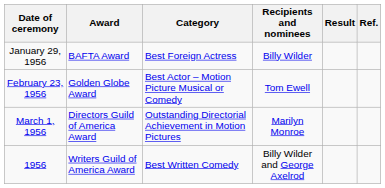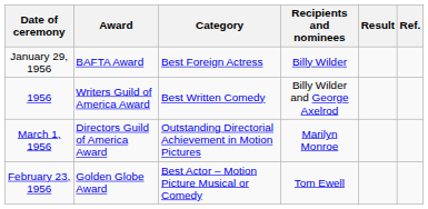 <table class="wikitable">
 <tr>
 <th style="text-align:center; width:170px;">Date of ceremony</th>
 <th style="text-align:center; width:360px;">Award</th>
 <th style="text-align:center; width:530px;">Category</th>
 <th style="text-align:center; width:220px;">Recipients and nominees</th>
 <th style="text-align:center; width:040px;">Result</th>
 <th style="text-align:center; width:020px;">Ref.</th>
 </tr>
 <tr>
 <td style="text-align:center;">January 29, 1956</td>
 <td><a href='#'>BAFTA Award</a></td>
 <td><a href='#'>Best Foreign Actress</a></td>
 <td style="text-align:center;"><a href='#'>Billy Wilder</a></td>
 <td></td>
 <td style="text-align: center;"></td>
 </tr>
 <tr>
-<td style="text-align:center;"><a href='#'>February 23, 1956</a></td>
-<td><a href='#'>Golden Globe Award</a></td>
-<td><a href='#'>Best Actor – Motion Picture Musical or Comedy</a></td>
-<td style="text-align:center;"><a href='#'>Tom Ewell</a></td>
+<td style="text-align:center;"><a href='#'>1956</a></td>
+<td><a href='#'>Writers Guild of America Award</a></td>
+<td><a href='#'>Best Written Comedy</a></td>
+<td style="text-align:center;">Billy Wilder and <a href='#'>George Axelrod</a></td>
 <td></td>
 <td style="text-align: center;"></td>
 </tr>
 <tr>
 <td style="text-align:center;"><a href='#'>March 1, 1956</a></td>
 <td><a href='#'>Directors Guild of America Award</a></td>
 <td><a href='#'>Outstanding Directorial Achievement in Motion Pictures</a></td>
 <td style="text-align:center;"><a href='#'>Marilyn Monroe</a></td>
 <td></td>
 <td style="text-align: center;"></td>
 </tr>
 <tr>
-<td style="text-align:center;"><a href='#'>1956</a></td>
-<td><a href='#'>Writers Guild of America Award</a></td>
-<td><a href='#'>Best Written Comedy</a></td>
-<td style="text-align:center;">Billy Wilder and <a href='#'>George Axelrod</a></td>
+<td style="text-align:center;"><a href='#'>February 23, 1956</a></td>
+<td><a href='#'>Golden Globe Award</a></td>
+<td><a href='#'>Best Actor – Motion Picture Musical or Comedy</a></td>
+<td style="text-align:center;"><a href='#'>Tom Ewell</a></td>
 <td></td>
 <td style="text-align: center;"></td>
 </tr>
 </table>
